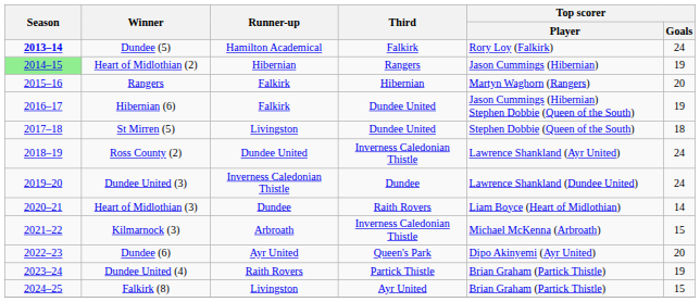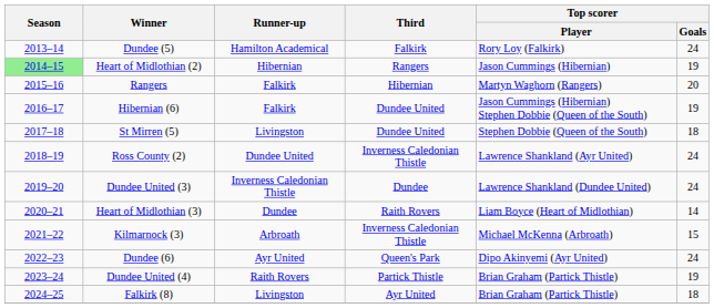 <table class="wikitable" style="text-align:center;">
 <tr>
 <th rowspan=2 width=105>Season</th>
 <th rowspan=2 width=180>Winner</th>
 <th rowspan=2 width=180>Runner-up</th>
 <th rowspan=2 width=180>Third</th>
 <th colspan=2>Top scorer</th>
 </tr>
 <tr>
 <th width=280>Player</th>
 <th>Goals</th>
 </tr>
 <tr>
-<td><strong><a href='#'>2013–14</a></strong></td>
+<td><a href='#'>2013–14</a></td>
 <td><a href='#'>Dundee</a> (5)</td>
 <td><a href='#'>Hamilton Academical</a></td>
 <td><a href='#'>Falkirk</a></td>
 <td align=left><a href='#'>Rory Loy</a> (<a href='#'>Falkirk</a>)</td>
 <td>24</td>
 </tr>
 <tr>
 <td style="background: lightgreen;"><a href='#'>2014–15</a></td>
 <td><a href='#'>Heart of Midlothian</a> (2)</td>
 <td><a href='#'>Hibernian</a></td>
 <td><a href='#'>Rangers</a></td>
 <td align=left><a href='#'>Jason Cummings</a> (<a href='#'>Hibernian</a>)</td>
 <td>19</td>
 </tr>
 <tr>
 <td><a href='#'>2015–16</a></td>
 <td><a href='#'>Rangers</a></td>
 <td><a href='#'>Falkirk</a></td>
 <td><a href='#'>Hibernian</a></td>
 <td align=left><a href='#'>Martyn Waghorn</a> (<a href='#'>Rangers</a>)</td>
 <td>20</td>
 </tr>
 <tr>
 <td><a href='#'>2016–17</a></td>
 <td><a href='#'>Hibernian</a> (6)</td>
 <td><a href='#'>Falkirk</a></td>
 <td><a href='#'>Dundee United</a></td>
 <td align=left><a href='#'>Jason Cummings</a> (<a href='#'>Hibernian</a>)<br><a href='#'>Stephen Dobbie</a> (<a href='#'>Queen of the South</a>)</td>
 <td>19</td>
 </tr>
 <tr>
 <td><a href='#'>2017–18</a></td>
 <td><a href='#'>St Mirren</a> (5)</td>
 <td><a href='#'>Livingston</a></td>
 <td><a href='#'>Dundee United</a></td>
 <td align=left><a href='#'>Stephen Dobbie</a> (<a href='#'>Queen of the South</a>)</td>
 <td>18</td>
 </tr>
 <tr>
 <td><a href='#'>2018–19</a></td>
 <td><a href='#'>Ross County</a> (2)</td>
 <td><a href='#'>Dundee United</a></td>
 <td><a href='#'>Inverness Caledonian Thistle</a></td>
 <td align=left><a href='#'>Lawrence Shankland</a> (<a href='#'>Ayr United</a>)</td>
 <td>24</td>
 </tr>
 <tr>
 <td><a href='#'>2019–20</a></td>
 <td><a href='#'>Dundee United</a> (3)</td>
 <td><a href='#'>Inverness Caledonian Thistle</a></td>
 <td><a href='#'>Dundee</a></td>
 <td align=left><a href='#'>Lawrence Shankland</a> (<a href='#'>Dundee United</a>)</td>
 <td>24</td>
 </tr>
 <tr>
 <td><a href='#'>2020–21</a></td>
 <td><a href='#'>Heart of Midlothian</a> (3)</td>
 <td><a href='#'>Dundee</a></td>
 <td><a href='#'>Raith Rovers</a></td>
 <td align=left><a href='#'>Liam Boyce</a> (<a href='#'>Heart of Midlothian</a>)</td>
 <td>14</td>
 </tr>
 <tr>
 <td><a href='#'>2021–22</a></td>
 <td><a href='#'>Kilmarnock</a> (3)</td>
 <td><a href='#'>Arbroath</a></td>
 <td><a href='#'>Inverness Caledonian Thistle</a></td>
 <td align=left><a href='#'>Michael McKenna</a> (<a href='#'>Arbroath</a>)</td>
 <td>15</td>
 </tr>
 <tr>
 <td><a href='#'>2022–23</a></td>
 <td><a href='#'>Dundee</a> (6)</td>
 <td><a href='#'>Ayr United</a></td>
 <td><a href='#'>Queen's Park</a></td>
 <td align=left><a href='#'>Dipo Akinyemi</a> (<a href='#'>Ayr United</a>)</td>
-<td>20</td>
+<td>24</td>
 </tr>
 <tr>
 <td><a href='#'>2023–24</a></td>
 <td><a href='#'>Dundee United</a> (4)</td>
 <td><a href='#'>Raith Rovers</a></td>
 <td><a href='#'>Partick Thistle</a></td>
 <td align=left><a href='#'>Brian Graham</a> (<a href='#'>Partick Thistle</a>)</td>
 <td>19</td>
 </tr>
 <tr>
 <td><a href='#'>2024–25</a></td>
 <td><a href='#'>Falkirk</a> (8)</td>
 <td><a href='#'>Livingston</a></td>
 <td><a href='#'>Ayr United</a></td>
 <td align=left><a href='#'>Brian Graham</a> (<a href='#'>Partick Thistle</a>)</td>
-<td>15</td>
+<td>18</td>
 </tr>
 <tr>
 </tr>
 </table>
